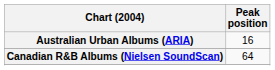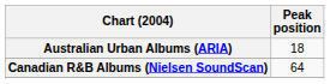 <table class="wikitable sortable plainrowheaders" style="text-align:center">
 <tr>
 <th scope="col">Chart (2004)</th>
 <th scope="col">Peak<br>position</th>
 </tr>
 <tr>
 <th scope="row">Australian Urban Albums (<a href='#'>ARIA</a>)</th>
-<td>16</td>
+<td>18</td>
 </tr>
 <tr>
 </tr>
 <tr>
 <th scope="row">Canadian R&B Albums (<a href='#'>Nielsen SoundScan</a>)</th>
 <td>64</td>
 </tr>
 <tr>
 </tr>
 <tr>
 </tr>
 <tr>
 </tr>
 <tr>
 </tr>
 <tr>
 </tr>
 <tr>
 </tr>
 <tr>
 </tr>
 </table>
